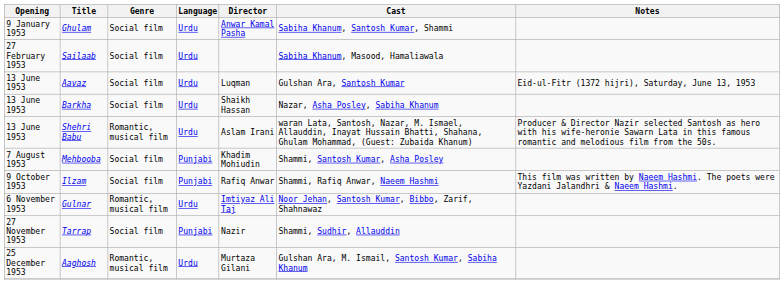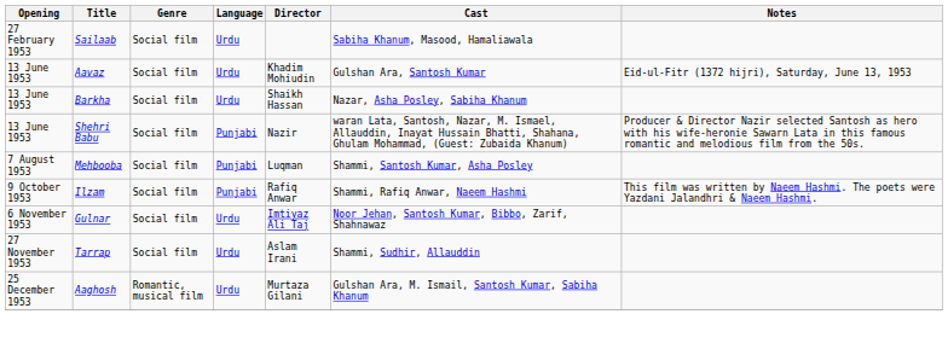 <table class="wikitable sortable">
 <tr>
 <th>Opening</th>
 <th>Title</th>
 <th>Genre</th>
 <th>Language</th>
 <th>Director</th>
 <th>Cast</th>
 <th>Notes</th>
-</tr>
-<tr>
-<td>9 January 1953</td>
-<td><em><a href='#'> Ghulam</a></em></td>
-<td>Social film</td>
-<td><a href='#'>Urdu</a></td>
-<td><a href='#'>Anwar Kamal Pasha</a></td>
-<td><a href='#'>Sabiha Khanum</a>, <a href='#'>Santosh Kumar</a>, Shammi</td>
-<td></td>
 </tr>
 <tr>
 <td>27 February 1953</td>
 <td><em><a href='#'> Sailaab</a></em></td>
 <td>Social film</td>
 <td><a href='#'>Urdu</a></td>
 <td></td>
 <td><a href='#'>Sabiha Khanum</a>, Masood, Hamaliawala</td>
 <td></td>
 </tr>
 <tr>
 <td>13 June 1953</td>
 <td><em><a href='#'> Aavaz</a></em></td>
 <td>Social film</td>
 <td><a href='#'>Urdu</a></td>
-<td>Luqman</td>
+<td>Khadim Mohiudin</td>
 <td>Gulshan Ara, <a href='#'>Santosh Kumar</a></td>
 <td>Eid-ul-Fitr (1372 hijri), Saturday, June 13, 1953</td>
 </tr>
 <tr>
 <td>13 June 1953</td>
 <td><em><a href='#'> Barkha</a></em></td>
 <td>Social film</td>
 <td><a href='#'>Urdu</a></td>
 <td>Shaikh Hassan</td>
 <td>Nazar, <a href='#'>Asha Posley</a>, <a href='#'>Sabiha Khanum</a></td>
 <td></td>
 </tr>
 <tr>
 <td>13 June 1953</td>
 <td><em><a href='#'> Shehri Babu</a></em></td>
-<td>Romantic, musical film</td>
-<td><a href='#'>Urdu</a></td>
-<td>Aslam Irani</td>
+<td>Social film</td>
+<td><a href='#'>Punjabi</a></td>
+<td>Nazir</td>
 <td>waran Lata, Santosh, Nazar, M. Ismael, Allauddin, Inayat Hussain Bhatti, Shahana, Ghulam Mohammad, (Guest: Zubaida Khanum)</td>
 <td>Producer & Director Nazir selected Santosh as hero with his wife-heronie Sawarn Lata in this famous romantic and melodious film from the 50s.</td>
 </tr>
 <tr>
 <td>7 August 1953</td>
 <td><em><a href='#'> Mehbooba</a></em></td>
 <td>Social film</td>
 <td><a href='#'>Punjabi</a></td>
-<td>Khadim Mohiudin</td>
+<td>Luqman</td>
 <td>Shammi, <a href='#'>Santosh Kumar</a>, <a href='#'>Asha Posley</a></td>
 <td></td>
 </tr>
 <tr>
 <td>9 October 1953</td>
 <td><em><a href='#'> Ilzam</a></em></td>
 <td>Social film</td>
 <td><a href='#'>Punjabi</a></td>
 <td>Rafiq Anwar</td>
 <td>Shammi, Rafiq Anwar, <a href='#'>Naeem Hashmi</a></td>
 <td>This film was written by <a href='#'>Naeem Hashmi</a>. The poets were  Yazdani Jalandhri & <a href='#'>Naeem Hashmi</a>.</td>
 </tr>
 <tr>
 <td>6 November 1953</td>
 <td><em><a href='#'> Gulnar</a></em></td>
-<td>Romantic, musical film</td>
+<td>Social film</td>
 <td><a href='#'>Urdu</a></td>
 <td><a href='#'>Imtiyaz Ali Taj</a></td>
 <td><a href='#'>Noor Jehan</a>, <a href='#'>Santosh Kumar</a>, <a href='#'>Bibbo</a>, Zarif, Shahnawaz</td>
 <td></td>
 </tr>
 <tr>
 <td>27 November 1953</td>
 <td><em><a href='#'> Tarrap</a></em></td>
 <td>Social film</td>
-<td><a href='#'>Punjabi</a></td>
-<td>Nazir</td>
+<td><a href='#'>Urdu</a></td>
+<td>Aslam Irani</td>
 <td>Shammi, <a href='#'>Sudhir</a>, <a href='#'>Allauddin</a></td>
 <td></td>
 </tr>
 <tr>
 <td>25 December 1953</td>
 <td><em><a href='#'> Aaghosh</a></em></td>
 <td>Romantic, musical film</td>
 <td><a href='#'>Urdu</a></td>
 <td>Murtaza Gilani</td>
 <td>Gulshan Ara, M. Ismail, <a href='#'>Santosh Kumar</a>, <a href='#'>Sabiha Khanum</a></td>
 <td></td>
 </tr>
 <tr>
 </tr>
 </table>
